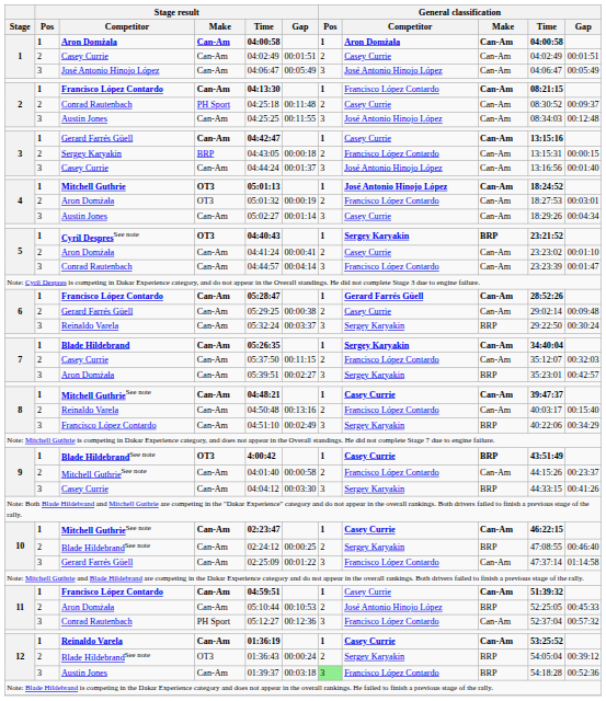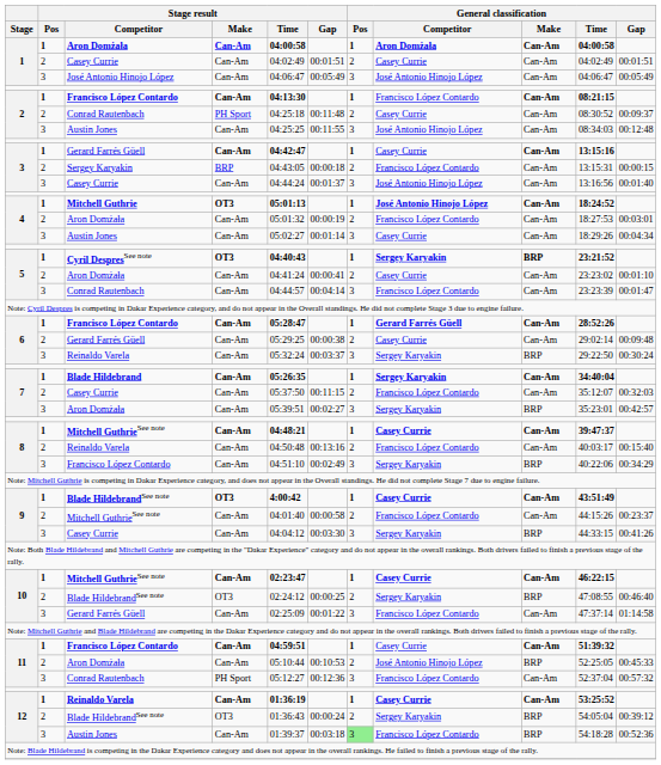 <table class="wikitable" style="font-size:85%;">
 <tr>
 <th></th>
 <th colspan=5>Stage result</th>
 <th colspan=5>General classification</th>
 </tr>
 <tr>
 <th width="40px">Stage</th>
 <th width="30px">Pos</th>
 <th width="200px">Competitor</th>
 <th width="70px">Make</th>
 <th width="40px">Time</th>
 <th width="40px">Gap</th>
 <th width="30px">Pos</th>
 <th width="200px">Competitor</th>
 <th width="70px">Make</th>
 <th width="40px">Time</th>
 <th width="40px">Gap</th>
 </tr>
 <tr>
 <th rowspan=3>1</th>
 <td><strong>1</strong></td>
 <td><strong> <a href='#'>Aron Domżała</a></strong></td>
 <td><strong><a href='#'>Can-Am</a></strong></td>
 <td><strong>04:00:58</strong></td>
 <td></td>
 <td><strong>1</strong></td>
 <td><strong> <a href='#'>Aron Domżała</a></strong></td>
 <td><strong>Can-Am</strong></td>
 <td><strong>04:00:58</strong></td>
 <td></td>
 </tr>
 <tr>
 <td>2</td>
 <td> <a href='#'>Casey Currie</a></td>
 <td>Can-Am</td>
 <td>04:02:49</td>
 <td>00:01:51</td>
 <td>2</td>
 <td> <a href='#'>Casey Currie</a></td>
 <td>Can-Am</td>
 <td>04:02:49</td>
 <td>00:01:51</td>
 </tr>
 <tr>
 <td>3</td>
 <td> <a href='#'>José Antonio Hinojo López</a></td>
 <td>Can-Am</td>
 <td>04:06:47</td>
 <td>00:05:49</td>
 <td>3</td>
 <td> <a href='#'>José Antonio Hinojo López</a></td>
 <td>Can-Am</td>
 <td>04:06:47</td>
 <td>00:05:49</td>
 </tr>
 <tr>
 <td colspan=11></td>
 </tr>
 <tr>
 <th rowspan=3>2</th>
 <td><strong>1</strong></td>
 <td><strong> <a href='#'>Francisco López Contardo</a></strong></td>
 <td><strong>Can-Am</strong></td>
 <td><strong>04:13:30</strong></td>
 <td></td>
 <td><strong>1</strong></td>
 <td> <a href='#'>Francisco López Contardo</a></td>
 <td><strong>Can-Am</strong></td>
 <td><strong>08:21:15</strong></td>
 <td></td>
 </tr>
 <tr>
 <td>2</td>
 <td> <a href='#'>Conrad Rautenbach</a></td>
 <td><a href='#'>PH Sport</a></td>
 <td>04:25:18</td>
 <td>00:11:48</td>
 <td>2</td>
 <td> <a href='#'>Casey Currie</a></td>
 <td>Can-Am</td>
 <td>08:30:52</td>
 <td>00:09:37</td>
 </tr>
 <tr>
 <td>3</td>
 <td> <a href='#'>Austin Jones</a></td>
 <td>Can-Am</td>
 <td>04:25:25</td>
 <td>00:11:55</td>
 <td>3</td>
 <td> <a href='#'>José Antonio Hinojo López</a></td>
 <td>Can-Am</td>
 <td>08:34:03</td>
 <td>00:12:48</td>
 </tr>
 <tr>
 <td colspan=11></td>
 </tr>
 <tr>
 <th rowspan=3>3</th>
 <td><strong>1</strong></td>
 <td> <a href='#'>Gerard Farrés Güell</a></td>
 <td><strong>Can-Am</strong></td>
 <td><strong>04:42:47</strong></td>
 <td></td>
 <td><strong>1</strong></td>
 <td> <a href='#'>Casey Currie</a></td>
 <td><strong>Can-Am</strong></td>
 <td><strong>13:15:16</strong></td>
 <td></td>
 </tr>
 <tr>
 <td>2</td>
 <td> <a href='#'>Sergey Karyakin</a></td>
 <td><a href='#'>BRP</a></td>
 <td>04:43:05</td>
 <td>00:00:18</td>
 <td>2</td>
 <td> <a href='#'>Francisco López Contardo</a></td>
 <td>Can-Am</td>
 <td>13:15:31</td>
 <td>00:00:15</td>
 </tr>
 <tr>
 <td>3</td>
 <td> <a href='#'>Casey Currie</a></td>
 <td>Can-Am</td>
 <td>04:44:24</td>
 <td>00:01:37</td>
 <td>3</td>
 <td> <a href='#'>José Antonio Hinojo López</a></td>
 <td>Can-Am</td>
 <td>13:16:56</td>
 <td>00:01:40</td>
 </tr>
 <tr>
 <td colspan=11></td>
 </tr>
 <tr>
 <th rowspan=3>4</th>
 <td><strong>1</strong></td>
 <td> <strong><a href='#'>Mitchell Guthrie</a></strong></td>
 <td><strong>OT3</strong></td>
 <td><strong>05:01:13</strong></td>
 <td></td>
 <td><strong>1</strong></td>
 <td> <strong><a href='#'>José Antonio Hinojo López</a></strong></td>
 <td><strong>Can-Am</strong></td>
 <td><strong>18:24:52</strong></td>
 <td></td>
 </tr>
 <tr>
 <td>2</td>
 <td> <a href='#'>Aron Domżała</a></td>
-<td>OT3</td>
+<td>Can-Am</td>
 <td>05:01:32</td>
 <td>00:00:19</td>
 <td>2</td>
 <td> <a href='#'>Francisco López Contardo</a></td>
 <td>Can-Am</td>
 <td>18:27:53</td>
 <td>00:03:01</td>
 </tr>
 <tr>
 <td>3</td>
 <td> <a href='#'>Austin Jones</a></td>
 <td>Can-Am</td>
 <td>05:02:27</td>
 <td>00:01:14</td>
 <td>3</td>
 <td> <a href='#'>Casey Currie</a></td>
 <td>Can-Am</td>
 <td>18:29:26</td>
 <td>00:04:34</td>
 </tr>
 <tr>
 <td colspan=11></td>
 </tr>
 <tr>
 <th rowspan=3>5</th>
 <td><strong>1</strong></td>
 <td> <strong><a href='#'>Cyril Despres</a></strong><sup>See note</sup></td>
 <td><strong>OT3</strong></td>
 <td><strong>04:40:43</strong></td>
 <td></td>
 <td><strong>1</strong></td>
 <td> <strong><a href='#'>Sergey Karyakin</a></strong></td>
 <td><strong>BRP</strong></td>
 <td><strong>23:21:52</strong></td>
 <td></td>
 </tr>
 <tr>
 <td>2</td>
 <td> <a href='#'>Aron Domżała</a></td>
 <td>Can-Am</td>
 <td>04:41:24</td>
 <td>00:00:41</td>
 <td>2</td>
 <td> <a href='#'>Casey Currie</a></td>
 <td>Can-Am</td>
 <td>23:23:02</td>
 <td>00:01:10</td>
 </tr>
 <tr>
 <td>3</td>
 <td> <a href='#'>Conrad Rautenbach</a></td>
 <td>Can-Am</td>
 <td>04:44:57</td>
 <td>00:04:14</td>
 <td>3</td>
 <td> <a href='#'>Francisco López Contardo</a></td>
 <td>Can-Am</td>
 <td>23:23:39</td>
 <td>00:01:47</td>
 </tr>
 <tr>
 <td colspan=11><small>Note: <a href='#'>Cyril Despres</a> is competing in Dakar Experience category, and do not appear in the Overall standings. He did not complete Stage 3 due to engine failure.</small></td>
 </tr>
 <tr>
 <th rowspan=3>6</th>
 <td><strong>1</strong></td>
 <td><strong> <a href='#'>Francisco López Contardo</a></strong></td>
 <td><strong>Can-Am</strong></td>
 <td><strong>05:28:47</strong></td>
 <td></td>
 <td><strong>1</strong></td>
 <td><strong> <a href='#'>Gerard Farrés Güell</a></strong></td>
 <td><strong>Can-Am</strong></td>
 <td><strong>28:52:26</strong></td>
 <td></td>
 </tr>
 <tr>
 <td>2</td>
 <td> <a href='#'>Gerard Farrés Güell</a></td>
 <td>Can-Am</td>
 <td>05:29:25</td>
 <td>00:00:38</td>
 <td>2</td>
 <td> <a href='#'>Casey Currie</a></td>
 <td>Can-Am</td>
 <td>29:02:14</td>
 <td>00:09:48</td>
 </tr>
 <tr>
 <td>3</td>
 <td> <a href='#'>Reinaldo Varela</a></td>
 <td>Can-Am</td>
 <td>05:32:24</td>
 <td>00:03:37</td>
 <td>3</td>
 <td> <a href='#'>Sergey Karyakin</a></td>
 <td>BRP</td>
 <td>29:22:50</td>
 <td>00:30:24</td>
 </tr>
 <tr>
 <td colspan=11></td>
 </tr>
 <tr>
 <th rowspan=3>7</th>
 <td><strong>1</strong></td>
 <td><strong> <a href='#'>Blade Hildebrand</a></strong></td>
 <td><strong>Can-Am</strong></td>
 <td><strong>05:26:35</strong></td>
 <td></td>
 <td><strong>1</strong></td>
 <td> <strong><a href='#'>Sergey Karyakin</a></strong></td>
 <td><strong>Can-Am</strong></td>
 <td><strong>34:40:04</strong></td>
 <td></td>
 </tr>
 <tr>
 <td>2</td>
 <td> <a href='#'>Casey Currie</a></td>
 <td>Can-Am</td>
 <td>05:37:50</td>
 <td>00:11:15</td>
 <td>2</td>
 <td> <a href='#'>Francisco López Contardo</a></td>
 <td>Can-Am</td>
 <td>35:12:07</td>
 <td>00:32:03</td>
 </tr>
 <tr>
 <td>3</td>
 <td> <a href='#'>Aron Domżała</a></td>
 <td>Can-Am</td>
 <td>05:39:51</td>
 <td>00:02:27</td>
 <td>3</td>
 <td> <a href='#'>Sergey Karyakin</a></td>
 <td>BRP</td>
 <td>35:23:01</td>
 <td>00:42:57</td>
 </tr>
 <tr>
 <td colspan=11></td>
 </tr>
 <tr>
 <th rowspan=3>8</th>
 <td><strong>1</strong></td>
 <td><strong> <a href='#'>Mitchell Guthrie</a></strong><sup>See note</sup></td>
 <td><strong>Can-Am</strong></td>
 <td><strong>04:48:21</strong></td>
 <td></td>
 <td><strong>1</strong></td>
 <td><strong> <a href='#'>Casey Currie</a></strong></td>
 <td><strong>Can-Am</strong></td>
 <td><strong>39:47:37</strong></td>
 <td></td>
 </tr>
 <tr>
 <td>2</td>
 <td> <a href='#'>Reinaldo Varela</a></td>
 <td>Can-Am</td>
 <td>04:50:48</td>
 <td>00:13:16</td>
 <td>2</td>
 <td> <a href='#'>Francisco López Contardo</a></td>
 <td>Can-Am</td>
 <td>40:03:17</td>
 <td>00:15:40</td>
 </tr>
 <tr>
 <td>3</td>
 <td> <a href='#'>Francisco López Contardo</a></td>
 <td>Can-Am</td>
 <td>04:51:10</td>
 <td>00:02:49</td>
 <td>3</td>
 <td> <a href='#'>Sergey Karyakin</a></td>
 <td>BRP</td>
 <td>40:22:06</td>
 <td>00:34:29</td>
 </tr>
 <tr>
 <td colspan=11><small>Note: <a href='#'>Mitchell Guthrie</a> is competing in Dakar Experience category, and does not appear in the Overall standings. He did not complete Stage 7 due to engine failure.</small></td>
 </tr>
 <tr>
 <th rowspan=3>9</th>
 <td><strong>1</strong></td>
 <td><strong> <a href='#'>Blade Hildebrand</a></strong><sup>See note</sup></td>
 <td><strong>OT3</strong></td>
 <td><strong>4:00:42</strong></td>
 <td></td>
 <td><strong>1</strong></td>
 <td><strong> <a href='#'>Casey Currie</a></strong></td>
-<td><strong>BRP</strong></td>
+<td><strong>Can-Am</strong></td>
 <td><strong>43:51:49</strong></td>
 <td></td>
 </tr>
 <tr>
 <td>2</td>
 <td> <a href='#'>Mitchell Guthrie</a><sup>See note</sup></td>
 <td>Can-Am</td>
 <td>04:01:40</td>
 <td>00:00:58</td>
 <td>2</td>
 <td> <a href='#'>Francisco López Contardo</a></td>
 <td>Can-Am</td>
 <td>44:15:26</td>
 <td>00:23:37</td>
 </tr>
 <tr>
 <td>3</td>
 <td> <a href='#'>Casey Currie</a></td>
 <td>Can-Am</td>
 <td>04:04:12</td>
 <td>00:03:30</td>
 <td>3</td>
 <td> <a href='#'>Sergey Karyakin</a></td>
 <td>BRP</td>
 <td>44:33:15</td>
 <td>00:41:26</td>
 </tr>
 <tr>
 <td colspan=11><small>Note: Both <a href='#'>Blade Hildebrand</a> and <a href='#'>Mitchell Guthrie</a> are competing in the "Dakar Experience" category and do not appear in the overall rankings. Both drivers failed to finish a previous stage of the rally.</small></td>
 </tr>
 <tr>
 <th rowspan=3>10</th>
 <td><strong>1</strong></td>
 <td><strong> <a href='#'>Mitchell Guthrie</a></strong><sup>See note</sup></td>
 <td><strong>Can-Am</strong></td>
 <td><strong>02:23:47</strong></td>
 <td></td>
 <td><strong>1</strong></td>
 <td><strong> <a href='#'>Casey Currie</a></strong></td>
 <td><strong>Can-Am</strong></td>
 <td><strong>46:22:15</strong></td>
 <td></td>
 </tr>
 <tr>
 <td>2</td>
 <td> <a href='#'>Blade Hildebrand</a><sup>See note</sup></td>
-<td>Can-Am</td>
+<td>OT3</td>
 <td>02:24:12</td>
 <td>00:00:25</td>
 <td>2</td>
 <td> <a href='#'>Sergey Karyakin</a></td>
 <td>BRP</td>
 <td>47:08:55</td>
 <td>00:46:40</td>
 </tr>
 <tr>
 <td>3</td>
 <td> <a href='#'>Gerard Farrés Güell</a></td>
 <td>Can-Am</td>
 <td>02:25:09</td>
 <td>00:01:22</td>
 <td>3</td>
 <td> <a href='#'>Francisco López Contardo</a></td>
 <td>Can-Am</td>
 <td>47:37:14</td>
 <td>01:14:58</td>
 </tr>
 <tr>
 <td colspan=11><small>Note: <a href='#'>Mitchell Guthrie</a> and <a href='#'>Blade Hildebrand</a> are competing in the Dakar Experience category and do not appear in the overall rankings. Both drivers failed to finish a previous stage of the rally.</small></td>
 </tr>
 <tr>
 <th rowspan=3>11</th>
 <td><strong>1</strong></td>
 <td><strong> <a href='#'>Francisco López Contardo</a></strong></td>
 <td><strong>Can-Am</strong></td>
 <td><strong>04:59:51</strong></td>
 <td></td>
 <td><strong>1</strong></td>
 <td> <a href='#'>Casey Currie</a></td>
 <td><strong>Can-Am</strong></td>
 <td><strong>51:39:32</strong></td>
 <td></td>
 </tr>
 <tr>
 <td>2</td>
 <td> <a href='#'>Aron Domżała</a></td>
 <td>Can-Am</td>
 <td>05:10:44</td>
 <td>00:10:53</td>
 <td>2</td>
 <td> <a href='#'>José Antonio Hinojo López</a></td>
 <td>BRP</td>
 <td>52:25:05</td>
 <td>00:45:33</td>
 </tr>
 <tr>
 <td>3</td>
 <td> <a href='#'>Conrad Rautenbach</a></td>
 <td>PH Sport</td>
 <td>05:12:27</td>
 <td>00:12:36</td>
 <td>3</td>
 <td> <a href='#'>Francisco López Contardo</a></td>
 <td>Can-Am</td>
 <td>52:37:04</td>
 <td>00:57:32</td>
 </tr>
 <tr>
 <td colspan=11></td>
 </tr>
 <tr>
 <th rowspan=3>12</th>
 <td><strong>1</strong></td>
 <td><strong> <a href='#'>Reinaldo Varela</a></strong></td>
 <td><strong>Can-Am</strong></td>
 <td><strong>01:36:19</strong></td>
 <td></td>
 <td><strong>1</strong></td>
 <td><strong> <a href='#'>Casey Currie</a></strong></td>
 <td><strong>Can-Am</strong></td>
 <td><strong>53:25:52</strong></td>
 <td></td>
 </tr>
 <tr>
 <td>2</td>
 <td> <a href='#'>Blade Hildebrand</a><sup>See note</sup></td>
 <td>OT3</td>
 <td>01:36:43</td>
 <td>00:00:24</td>
 <td>2</td>
 <td> <a href='#'>Sergey Karyakin</a></td>
 <td>BRP</td>
 <td>54:05:04</td>
 <td>00:39:12</td>
 </tr>
 <tr>
 <td>3</td>
 <td> <a href='#'>Austin Jones</a></td>
 <td>Can-Am</td>
 <td>01:39:37</td>
 <td>00:03:18</td>
 <td style="background: lightgreen;">3</td>
 <td> <a href='#'>Francisco López Contardo</a></td>
 <td>BRP</td>
 <td>54:18:28</td>
 <td>00:52:36</td>
 </tr>
 <tr>
 <td colspan=11><small>Note: <a href='#'>Blade Hildebrand</a> is competing in the Dakar Experience category and does not appear in the overall rankings. He failed to finish a previous stage of the rally.</small></td>
 </tr>
 <tr>
 </tr>
 </table>
